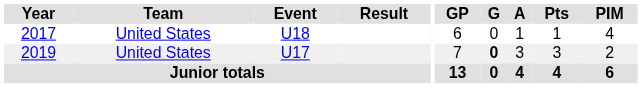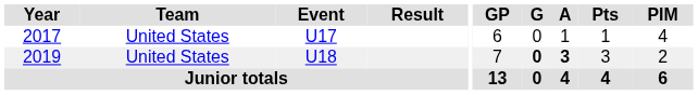 <table border="0" cellpadding="1" cellspacing="0" ID="Table3" style="text-align:center; width:40em;">
 <tr bgcolor="#e0e0e0">
 <th>Year</th>
 <th>Team</th>
 <th>Event</th>
 <th>Result</th>
 <th rowspan="98" bgcolor="#ffffff"></th>
 <th>GP</th>
 <th>G</th>
 <th>A</th>
 <th>Pts</th>
 <th>PIM</th>
 </tr>
 <tr>
 <td><a href='#'>2017</a></td>
 <td><a href='#'>United States</a></td>
-<td><a href='#'>U18</a></td>
+<td><a href='#'>U17</a></td>
 <td></td>
 <td>6</td>
 <td>0</td>
 <td>1</td>
 <td>1</td>
 <td>4</td>
 </tr>
 <tr bgcolor="#f0f0f0">
 <td><a href='#'>2019</a></td>
 <td><a href='#'>United States</a></td>
-<td><a href='#'>U17</a></td>
+<td><a href='#'>U18</a></td>
 <td></td>
 <td>7</td>
 <td><strong>0</strong></td>
-<td>3</td>
+<td><strong>3</strong></td>
 <td>3</td>
 <td>2</td>
 </tr>
 <tr bgcolor="#e0e0e0">
 <th colspan="4">Junior totals</th>
 <th>13</th>
 <th>0</th>
 <th>4</th>
 <th>4</th>
 <th>6</th>
 </tr>
 </table>
